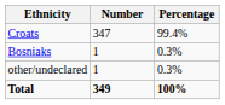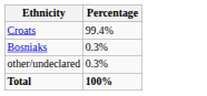 <table class="wikitable">
 <tr>
 <th width="100px">Ethnicity</th>
-<th width="80px">Number</th>
 <th width="80px">Percentage</th>
 </tr>
 <tr>
 <td><a href='#'>Croats</a></td>
-<td>347</td>
 <td>99.4%</td>
 </tr>
 <tr>
 <td><a href='#'>Bosniaks</a></td>
-<td>1</td>
 <td>0.3%</td>
 </tr>
 <tr>
 <td>other/undeclared</td>
-<td>1</td>
 <td>0.3%</td>
 </tr>
 <tr>
 <td><strong>Total</strong></td>
-<td><strong>349</strong></td>
 <td><strong>100%</strong></td>
 </tr>
 </table>
